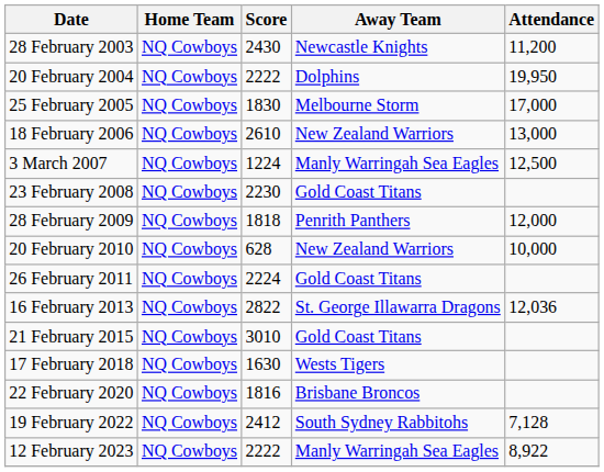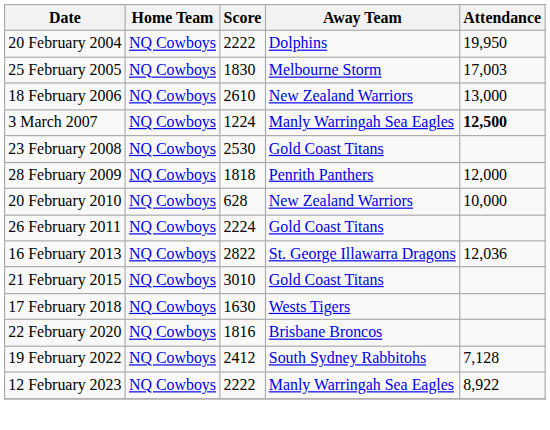 <table class="wikitable defaultright col3center col4left" style="bgcolor=#bdb76b; font-size:85%;">
 <tr>
 <th>Date</th>
 <th>Home Team</th>
 <th>Score</th>
 <th>Away Team</th>
 <th>Attendance</th>
-</tr>
-<tr>
-<td>28 February 2003</td>
-<td><a href='#'>NQ Cowboys</a> </td>
-<td>2430</td>
-<td> <a href='#'>Newcastle Knights</a></td>
-<td>11,200</td>
 </tr>
 <tr>
 <td>20 February 2004</td>
 <td><a href='#'>NQ Cowboys</a> </td>
 <td>2222</td>
 <td> <a href='#'>Dolphins</a></td>
 <td>19,950</td>
 </tr>
 <tr>
 <td>25 February 2005</td>
 <td><a href='#'>NQ Cowboys</a> </td>
 <td>1830</td>
 <td> <a href='#'>Melbourne Storm</a></td>
-<td>17,000</td>
+<td>17,003</td>
 </tr>
 <tr>
 <td>18 February 2006</td>
 <td><a href='#'>NQ Cowboys</a> </td>
 <td>2610</td>
 <td> <a href='#'>New Zealand Warriors</a></td>
 <td>13,000</td>
 </tr>
 <tr>
 <td>3 March 2007</td>
 <td><a href='#'>NQ Cowboys</a> </td>
 <td>1224</td>
 <td> <a href='#'>Manly Warringah Sea Eagles</a></td>
-<td>12,500</td>
+<td><strong>12,500</strong></td>
 </tr>
 <tr>
 <td>23 February 2008</td>
 <td><a href='#'>NQ Cowboys</a> </td>
-<td>2230</td>
+<td>2530</td>
 <td> <a href='#'>Gold Coast Titans</a></td>
 <td></td>
 </tr>
 <tr>
 <td>28 February 2009</td>
 <td><a href='#'>NQ Cowboys</a> </td>
 <td>1818</td>
 <td> <a href='#'>Penrith Panthers</a></td>
 <td>12,000</td>
 </tr>
 <tr>
 <td>20 February 2010</td>
 <td><a href='#'>NQ Cowboys</a> </td>
 <td>628</td>
 <td> <a href='#'>New Zealand Warriors</a></td>
 <td>10,000</td>
 </tr>
 <tr>
 <td>26 February 2011</td>
 <td><a href='#'>NQ Cowboys</a> </td>
 <td>2224</td>
 <td> <a href='#'>Gold Coast Titans</a></td>
 <td></td>
 </tr>
 <tr>
 <td>16 February 2013</td>
 <td><a href='#'>NQ Cowboys</a> </td>
 <td>2822</td>
 <td> <a href='#'>St. George Illawarra Dragons</a></td>
 <td>12,036</td>
 </tr>
 <tr>
 <td>21 February 2015</td>
 <td><a href='#'>NQ Cowboys</a> </td>
 <td>3010</td>
 <td> <a href='#'>Gold Coast Titans</a></td>
 <td></td>
 </tr>
 <tr>
 <td>17 February 2018</td>
 <td><a href='#'>NQ Cowboys</a> </td>
 <td>1630</td>
 <td> <a href='#'>Wests Tigers</a></td>
 <td></td>
 </tr>
 <tr>
 <td>22 February 2020</td>
 <td><a href='#'>NQ Cowboys</a> </td>
 <td>1816</td>
 <td> <a href='#'>Brisbane Broncos</a></td>
 <td></td>
 </tr>
 <tr>
 <td>19 February 2022</td>
 <td><a href='#'>NQ Cowboys</a> </td>
 <td>2412</td>
 <td> <a href='#'>South Sydney Rabbitohs</a></td>
 <td>7,128</td>
 </tr>
 <tr>
 <td>12 February 2023</td>
 <td><a href='#'>NQ Cowboys</a> </td>
 <td>2222</td>
 <td> <a href='#'>Manly Warringah Sea Eagles</a></td>
 <td>8,922</td>
 </tr>
 <tr>
 </tr>
 </table>
